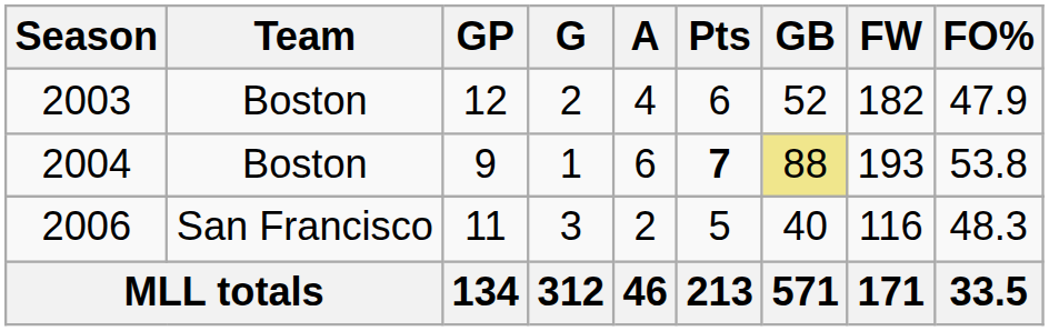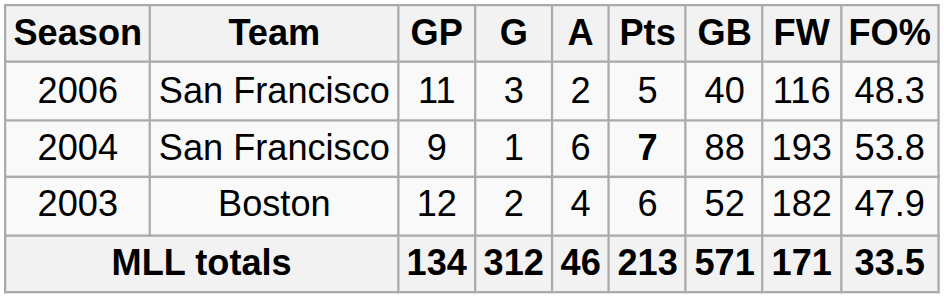 <table class="wikitable" style="text-align:center">
 <tr>
 <th>Season</th>
 <th>Team</th>
 <th>GP</th>
 <th>G</th>
 <th>A</th>
 <th>Pts</th>
 <th>GB</th>
 <th>FW</th>
 <th>FO%</th>
 </tr>
 <tr>
+<td>2006</td>
+<td>San Francisco</td>
+<td>11</td>
+<td>3</td>
+<td>2</td>
+<td>5</td>
+<td>40</td>
+<td>116</td>
+<td>48.3</td>
+</tr>
+<tr>
+<td>2004</td>
+<td>San Francisco</td>
+<td>9</td>
+<td>1</td>
+<td>6</td>
+<td><strong>7</strong></td>
+<td>88</td>
+<td>193</td>
+<td>53.8</td>
+</tr>
+<tr 2005 || Boston || 7 || 0 || 0 || 0 || 29 || 58 || 51.3>
+</tr>
+<tr>
 <td>2003</td>
 <td>Boston</td>
 <td>12</td>
 <td>2</td>
 <td>4</td>
 <td>6</td>
 <td>52</td>
 <td>182</td>
 <td>47.9</td>
-</tr>
-<tr>
-<td>2004</td>
-<td>Boston</td>
-<td>9</td>
-<td>1</td>
-<td>6</td>
-<td><strong>7</strong></td>
-<td style="background: khaki;">88</td>
-<td>193</td>
-<td>53.8</td>
-</tr>
-<tr 2005 || Boston || 7 || 0 || 0 || 0 || 29 || 58 || 51.3>
-</tr>
-<tr>
-<td>2006</td>
-<td>San Francisco</td>
-<td>11</td>
-<td>3</td>
-<td>2</td>
-<td>5</td>
-<td>40</td>
-<td>116</td>
-<td>48.3</td>
 </tr>
 <tr ALIGN="center" bgcolor="#e0e0e0">
 <th colspan="2">MLL totals</th>
 <th>134</th>
 <th>312</th>
 <th>46</th>
 <th>213</th>
 <th>571</th>
 <th>171</th>
 <th>33.5</th>
 </tr>
 </table>
